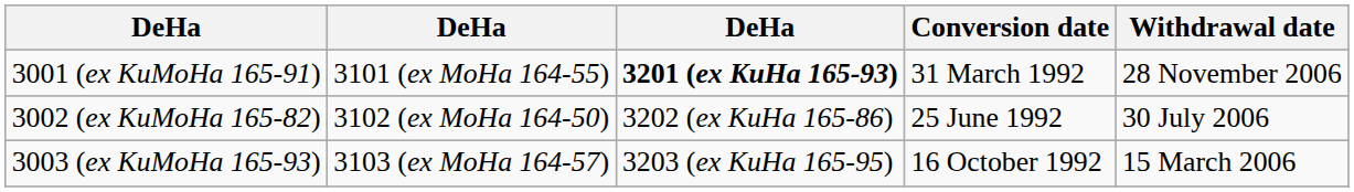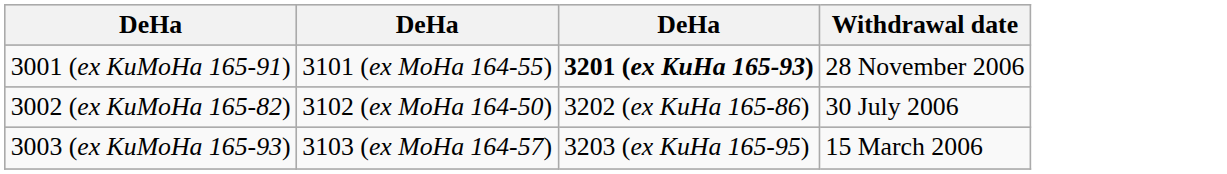 <table class="wikitable">
 <tr>
 <th>DeHa</th>
 <th>DeHa</th>
 <th>DeHa</th>
-<th>Conversion date</th>
 <th>Withdrawal date</th>
 </tr>
 <tr>
 <td>3001 (<em>ex KuMoHa 165-91</em>)</td>
 <td>3101 (<em>ex MoHa 164-55</em>)</td>
 <td><strong>3201 (<em>ex KuHa 165-93</em>)</strong></td>
-<td>31 March 1992</td>
 <td>28 November 2006</td>
 </tr>
 <tr>
 <td>3002 (<em>ex KuMoHa 165-82</em>)</td>
 <td>3102 (<em>ex MoHa 164-50</em>)</td>
 <td>3202 (<em>ex KuHa 165-86</em>)</td>
-<td>25 June 1992</td>
 <td>30 July 2006</td>
 </tr>
 <tr>
 <td>3003 (<em>ex KuMoHa 165-93</em>)</td>
 <td>3103 (<em>ex MoHa 164-57</em>)</td>
 <td>3203 (<em>ex KuHa 165-95</em>)</td>
-<td>16 October 1992</td>
 <td>15 March 2006</td>
 </tr>
 </table>
